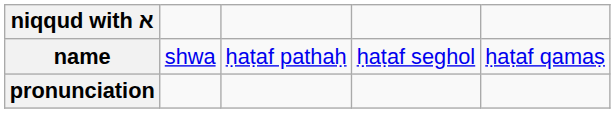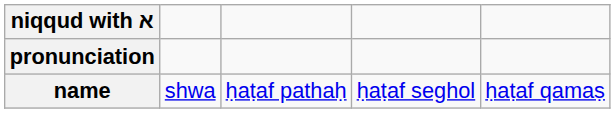 <table class="wikitable" style="text-align: center;">
 <tr>
 <th>niqqud with א</th>
 <td style="font-size: 180%;"></td>
 <td style="font-size: 180%;"></td>
 <td style="font-size: 180%;"></td>
 <td style="font-size: 180%;"></td>
 </tr>
 <tr>
+<th>pronunciation</th>
+<td></td>
+<td></td>
+<td></td>
+<td></td>
+</tr>
+<tr>
 <th>name</th>
 <td><a href='#'>shwa</a></td>
 <td><a href='#'>ḥaṭaf pathaḥ</a></td>
 <td><a href='#'>ḥaṭaf seghol</a></td>
 <td><a href='#'>ḥaṭaf qamaṣ</a></td>
 </tr>
-<tr>
-<th>pronunciation</th>
-<td></td>
-<td></td>
-<td></td>
-<td></td>
-</tr>
 </table>
